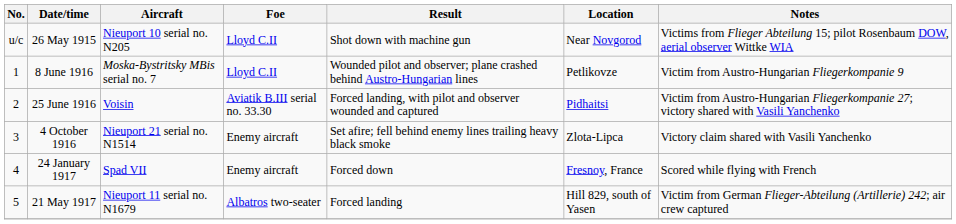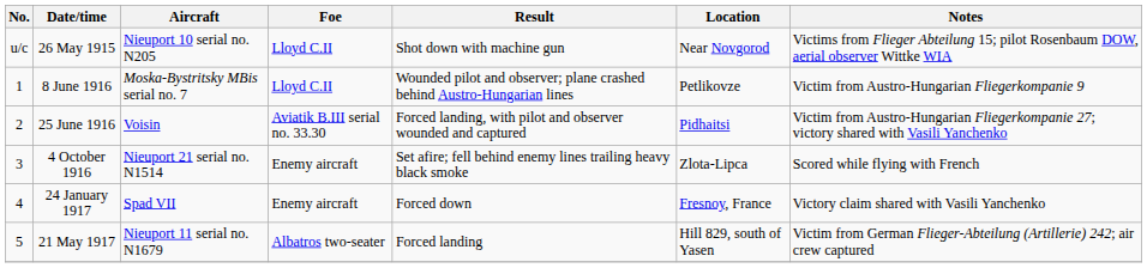 <table class="wikitable" border="1" style="margin: 1em auto 1em auto">
 <tr>
 <th>No.</th>
 <th>Date/time</th>
 <th>Aircraft</th>
 <th>Foe</th>
 <th>Result</th>
 <th>Location</th>
 <th>Notes</th>
 </tr>
 <tr>
 <td align="center">u/c</td>
 <td align="center">26 May 1915</td>
 <td><a href='#'>Nieuport 10</a> serial no. N205</td>
 <td><a href='#'>Lloyd C.II</a></td>
 <td>Shot down with machine gun</td>
 <td>Near <a href='#'>Novgorod</a></td>
 <td>Victims from <em>Flieger Abteilung</em> 15; pilot Rosenbaum <a href='#'>DOW</a>, <a href='#'>aerial observer</a> Wittke <a href='#'>WIA</a></td>
 </tr>
 <tr>
 <td align="center">1</td>
 <td align="center">8 June 1916</td>
 <td><em>Moska-Bystritsky MBis</em> serial no. 7</td>
 <td><a href='#'>Lloyd C.II</a></td>
 <td>Wounded pilot and observer; plane crashed behind <a href='#'>Austro-Hungarian</a> lines</td>
 <td>Petlikovze</td>
 <td>Victim from Austro-Hungarian <em>Fliegerkompanie 9</em></td>
 </tr>
 <tr>
 <td align="center">2</td>
 <td align="center">25 June 1916</td>
 <td><a href='#'>Voisin</a></td>
 <td><a href='#'>Aviatik B.III</a> serial no. 33.30</td>
 <td>Forced landing, with pilot and observer wounded and captured</td>
 <td><a href='#'>Pidhaitsi</a></td>
 <td>Victim from Austro-Hungarian <em>Fliegerkompanie 27</em>; victory shared with <a href='#'>Vasili Yanchenko</a></td>
 </tr>
 <tr>
 <td align="center">3</td>
 <td align="center">4 October 1916</td>
 <td><a href='#'>Nieuport 21</a> serial no. N1514</td>
 <td>Enemy aircraft</td>
 <td>Set afire; fell behind enemy lines trailing heavy black smoke</td>
 <td>Zlota-Lipca</td>
-<td>Victory claim shared with Vasili Yanchenko</td>
+<td>Scored while flying with French</td>
 </tr>
 <tr>
 <td align="center">4</td>
 <td align="center">24 January 1917</td>
 <td><a href='#'>Spad VII</a></td>
 <td>Enemy aircraft</td>
 <td>Forced down</td>
 <td><a href='#'>Fresnoy</a>, France</td>
-<td>Scored while flying with French</td>
+<td>Victory claim shared with Vasili Yanchenko</td>
 </tr>
 <tr>
 <td align="center">5</td>
 <td align="center">21 May 1917</td>
 <td><a href='#'>Nieuport 11</a> serial no. N1679</td>
 <td><a href='#'>Albatros</a> two-seater</td>
 <td>Forced landing</td>
 <td>Hill 829, south of Yasen</td>
 <td>Victim from German <em>Flieger-Abteilung (Artillerie) 242</em>; air crew captured</td>
 </tr>
 <tr>
 </tr>
 </table>
